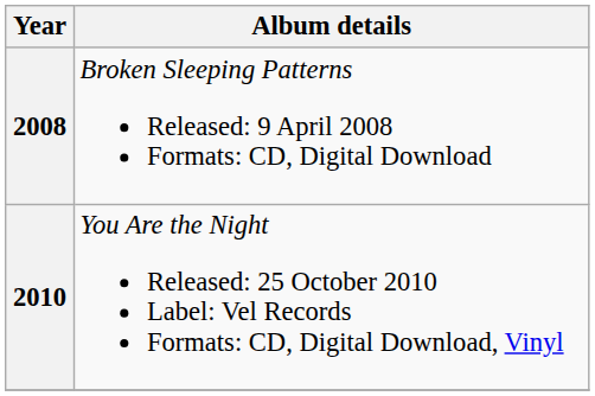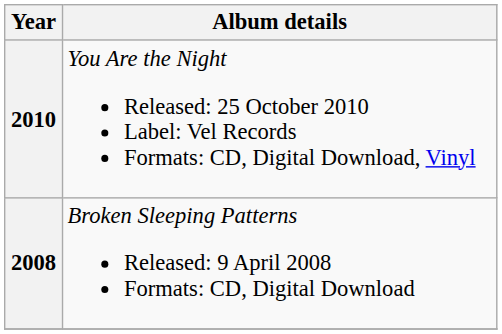 <table class="wikitable" style="text-align: left; width: 350px; height: 200px;">
 <tr>
 <th scope="col">Year</th>
 <th scope="col">Album details</th>
 </tr>
 <tr>
+<th scope="row">2010</th>
+<td><em>You Are the Night</em><br><ul><li>Released: 25 October 2010</li><li>Label: Vel Records</li><li>Formats: CD, Digital Download, <a href='#'>Vinyl</a></li></ul></td>
+</tr>
+<tr>
 <th scope="row">2008</th>
 <td><em>Broken Sleeping Patterns</em><br><ul><li>Released: 9 April 2008</li><li>Formats: CD, Digital Download</li></ul></td>
 </tr>
 <tr>
-<th scope="row">2010</th>
-<td><em>You Are the Night</em><br><ul><li>Released: 25 October 2010</li><li>Label: Vel Records</li><li>Formats: CD, Digital Download, <a href='#'>Vinyl</a></li></ul></td>
-</tr>
-<tr>
 </tr>
 </table>
